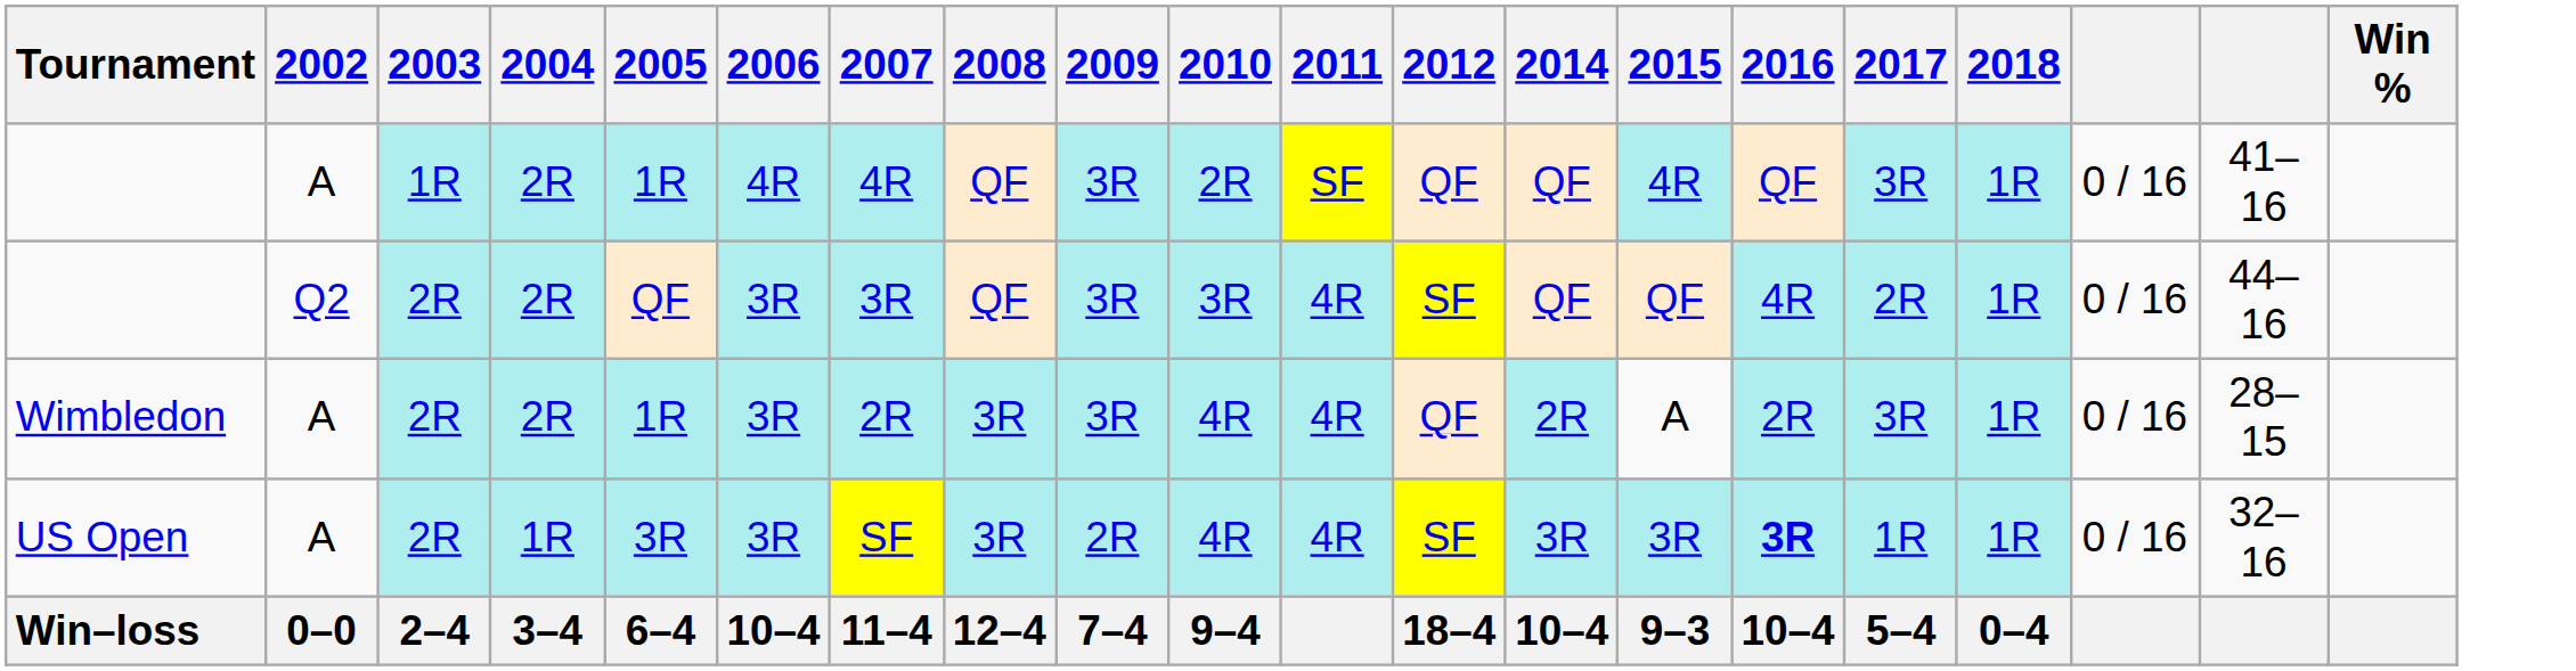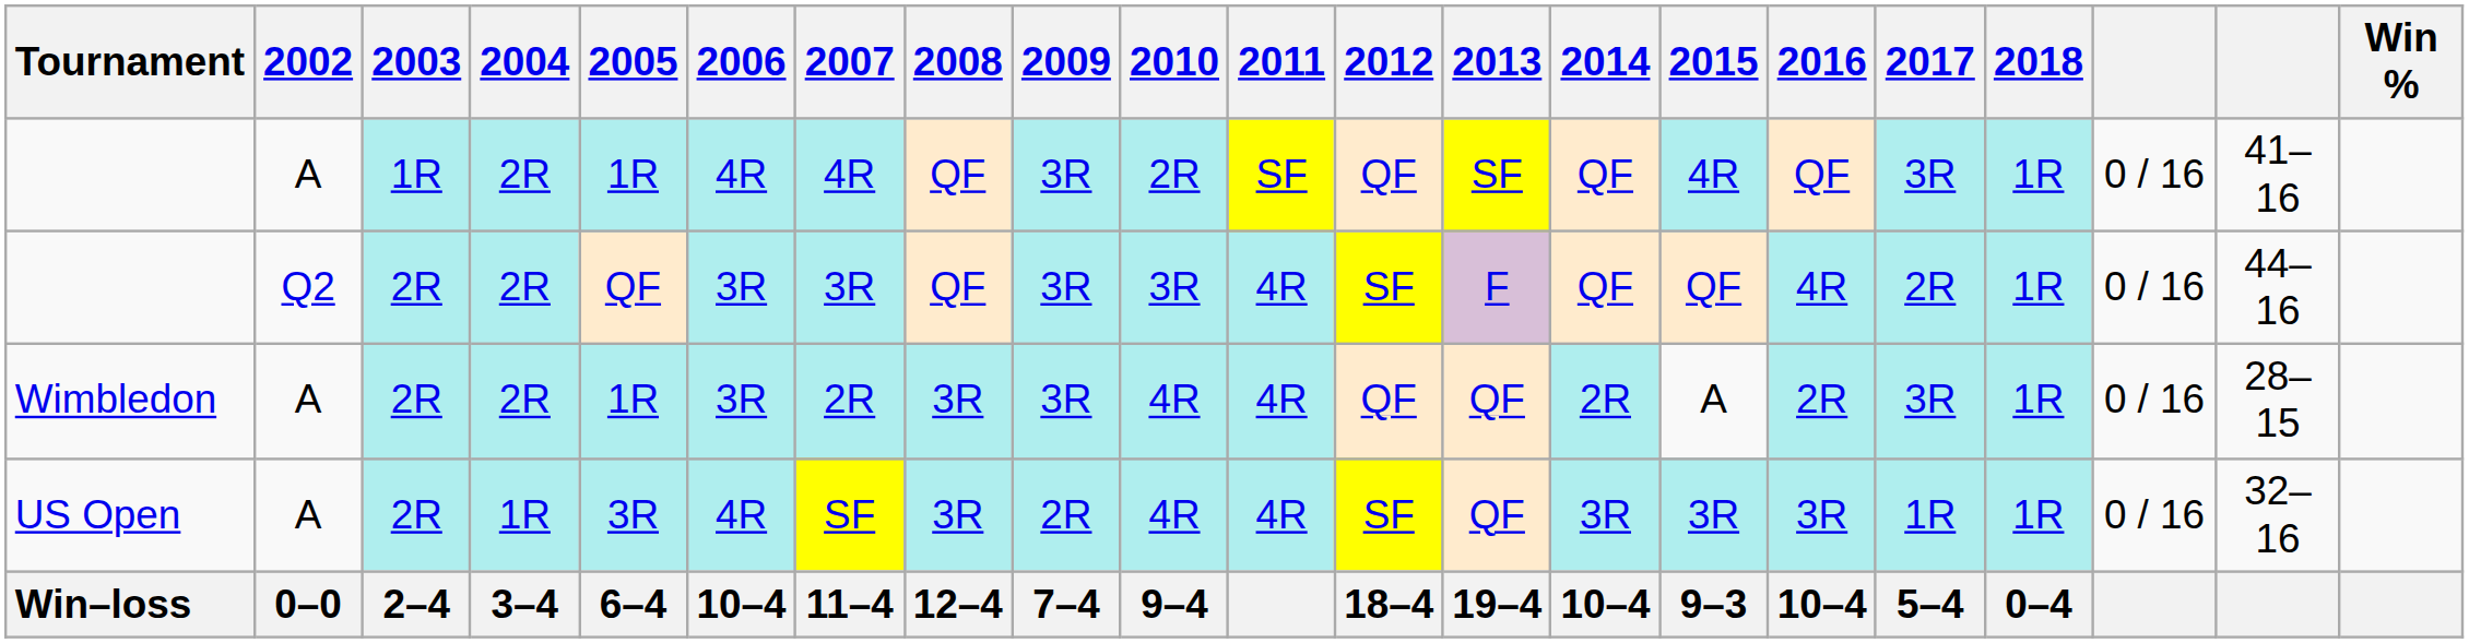 <table class=wikitable style=text-align:center;font-size:96%>
 <tr>
 <th>Tournament</th>
 <th><a href='#'>2002</a></th>
 <th><a href='#'>2003</a></th>
 <th><a href='#'>2004</a></th>
 <th><a href='#'>2005</a></th>
 <th><a href='#'>2006</a></th>
 <th><a href='#'>2007</a></th>
 <th><a href='#'>2008</a></th>
 <th><a href='#'>2009</a></th>
 <th><a href='#'>2010</a></th>
 <th><a href='#'>2011</a></th>
 <th><a href='#'>2012</a></th>
+<th><a href='#'>2013</a></th>
 <th><a href='#'>2014</a></th>
 <th><a href='#'>2015</a></th>
 <th><a href='#'>2016</a></th>
 <th><a href='#'>2017</a></th>
 <th><a href='#'>2018</a></th>
 <th width=40></th>
 <th width=40></th>
 <th width=40>Win %</th>
 </tr>
 <tr>
 <td align=left></td>
 <td>A</td>
 <td bgcolor=afeeee><a href='#'>1R</a></td>
 <td bgcolor=afeeee><a href='#'>2R</a></td>
 <td bgcolor=afeeee><a href='#'>1R</a></td>
 <td bgcolor=afeeee><a href='#'>4R</a></td>
 <td bgcolor=afeeee><a href='#'>4R</a></td>
 <td bgcolor=ffebcd><a href='#'>QF</a></td>
 <td bgcolor=afeeee><a href='#'>3R</a></td>
 <td bgcolor=afeeee><a href='#'>2R</a></td>
 <td bgcolor=yellow><a href='#'>SF</a></td>
 <td bgcolor=ffebcd><a href='#'>QF</a></td>
+<td bgcolor=yellow><a href='#'>SF</a></td>
 <td bgcolor=ffebcd><a href='#'>QF</a></td>
 <td bgcolor=afeeee><a href='#'>4R</a></td>
 <td bgcolor=ffebcd><a href='#'>QF</a></td>
 <td bgcolor=afeeee><a href='#'>3R</a></td>
 <td bgcolor=afeeee><a href='#'>1R</a></td>
 <td>0 / 16</td>
 <td>41–16</td>
 <td></td>
 </tr>
 <tr>
 <td align=left></td>
 <td><a href='#'>Q2</a></td>
 <td bgcolor=afeeee><a href='#'>2R</a></td>
 <td bgcolor=afeeee><a href='#'>2R</a></td>
 <td bgcolor=ffebcd><a href='#'>QF</a></td>
 <td bgcolor=afeeee><a href='#'>3R</a></td>
 <td bgcolor=afeeee><a href='#'>3R</a></td>
 <td bgcolor=ffebcd><a href='#'>QF</a></td>
 <td bgcolor=afeeee><a href='#'>3R</a></td>
 <td bgcolor=afeeee><a href='#'>3R</a></td>
 <td bgcolor=afeeee><a href='#'>4R</a></td>
 <td bgcolor=yellow><a href='#'>SF</a></td>
+<td bgcolor=thistle><a href='#'>F</a></td>
 <td bgcolor=ffebcd><a href='#'>QF</a></td>
 <td bgcolor=ffebcd><a href='#'>QF</a></td>
 <td bgcolor=afeeee><a href='#'>4R</a></td>
 <td bgcolor=afeeee><a href='#'>2R</a></td>
 <td bgcolor=afeeee><a href='#'>1R</a></td>
 <td>0 / 16</td>
 <td>44–16</td>
 <td></td>
 </tr>
 <tr>
 <td align=left><a href='#'>Wimbledon</a></td>
 <td>A</td>
 <td bgcolor=afeeee><a href='#'>2R</a></td>
 <td bgcolor=afeeee><a href='#'>2R</a></td>
 <td bgcolor=afeeee><a href='#'>1R</a></td>
 <td bgcolor=afeeee><a href='#'>3R</a></td>
 <td bgcolor=afeeee><a href='#'>2R</a></td>
 <td bgcolor=afeeee><a href='#'>3R</a></td>
 <td bgcolor=afeeee><a href='#'>3R</a></td>
 <td bgcolor=afeeee><a href='#'>4R</a></td>
 <td bgcolor=afeeee><a href='#'>4R</a></td>
 <td bgcolor=ffebcd><a href='#'>QF</a></td>
+<td bgcolor=ffebcd><a href='#'>QF</a></td>
 <td bgcolor=afeeee><a href='#'>2R</a></td>
 <td>A</td>
 <td bgcolor=afeeee><a href='#'>2R</a></td>
 <td bgcolor=afeeee><a href='#'>3R</a></td>
 <td bgcolor=afeeee><a href='#'>1R</a></td>
 <td>0 / 16</td>
 <td>28–15</td>
 <td></td>
 </tr>
 <tr>
 <td align=left><a href='#'>US Open</a></td>
 <td>A</td>
 <td bgcolor=afeeee><a href='#'>2R</a></td>
 <td bgcolor=afeeee><a href='#'>1R</a></td>
 <td bgcolor=afeeee><a href='#'>3R</a></td>
-<td bgcolor=afeeee><a href='#'>3R</a></td>
+<td bgcolor=afeeee><a href='#'>4R</a></td>
 <td bgcolor=yellow><a href='#'>SF</a></td>
 <td bgcolor=afeeee><a href='#'>3R</a></td>
 <td bgcolor=afeeee><a href='#'>2R</a></td>
 <td bgcolor=afeeee><a href='#'>4R</a></td>
 <td bgcolor=afeeee><a href='#'>4R</a></td>
 <td bgcolor=yellow><a href='#'>SF</a></td>
+<td bgcolor=ffebcd><a href='#'>QF</a></td>
 <td bgcolor=afeeee><a href='#'>3R</a></td>
 <td bgcolor=afeeee><a href='#'>3R</a></td>
-<td bgcolor=afeeee><strong><a href='#'>3R</a></strong></td>
+<td bgcolor=afeeee><a href='#'>3R</a></td>
 <td bgcolor=afeeee><a href='#'>1R</a></td>
 <td bgcolor=afeeee><a href='#'>1R</a></td>
 <td>0 / 16</td>
 <td>32–16</td>
 <td></td>
 </tr>
 <tr>
 <th style=text-align:left>Win–loss</th>
 <th>0–0</th>
 <th>2–4</th>
 <th>3–4</th>
 <th>6–4</th>
 <th>10–4</th>
 <th>11–4</th>
 <th>12–4</th>
 <th>7–4</th>
 <th>9–4</th>
 <th></th>
 <th>18–4</th>
+<th>19–4</th>
 <th>10–4</th>
 <th>9–3</th>
 <th>10–4</th>
 <th>5–4</th>
 <th>0–4</th>
 <th></th>
 <th></th>
 <th></th>
 </tr>
 </table>
